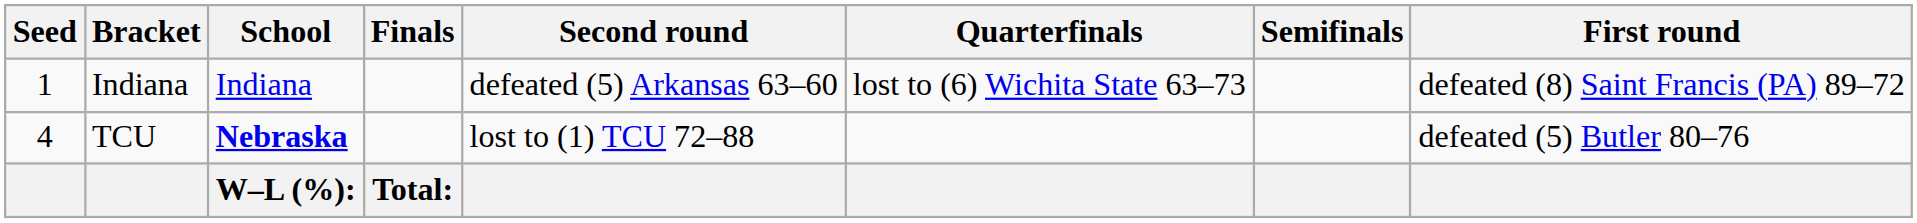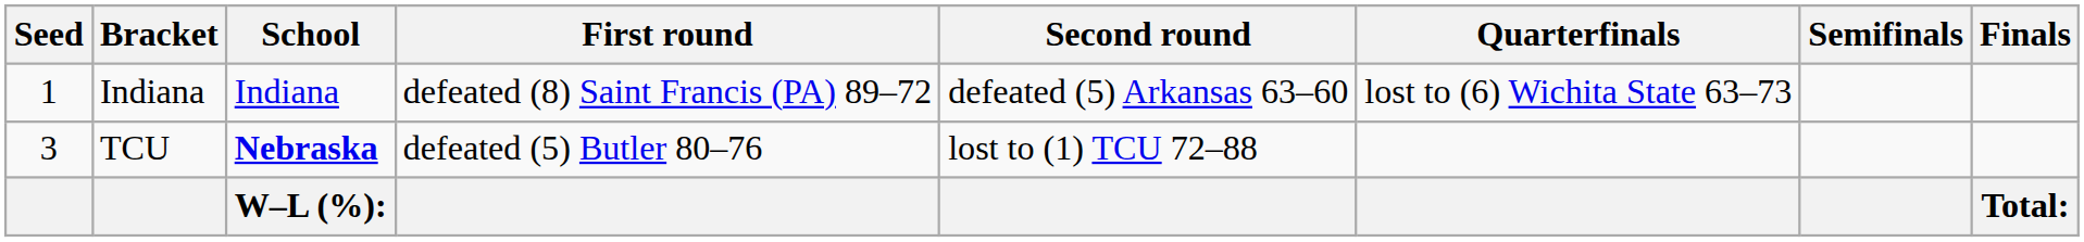 <table class="wikitable" style="white-space:nowrap; font-size:90%;">
 <tr>
 <th>Seed</th>
 <th>Bracket</th>
 <th>School</th>
-<th>Finals</th>
+<th>First round</th>
 <th>Second round</th>
 <th>Quarterfinals</th>
 <th>Semifinals</th>
-<th>First round</th>
+<th>Finals</th>
 </tr>
 <tr>
 <td align=center>1</td>
 <td>Indiana</td>
 <td><a href='#'>Indiana</a></td>
-<td></td>
+<td>defeated (8) <a href='#'>Saint Francis (PA)</a> 89–72</td>
 <td>defeated (5) <a href='#'>Arkansas</a> 63–60</td>
 <td>lost to (6) <a href='#'>Wichita State</a> 63–73</td>
 <td></td>
-<td>defeated (8) <a href='#'>Saint Francis (PA)</a> 89–72</td>
+<td></td>
 </tr>
 <tr>
-<td align=center>4</td>
+<td align=center>3</td>
 <td>TCU</td>
 <td><strong><a href='#'>Nebraska</a></strong></td>
-<td></td>
+<td>defeated (5) <a href='#'>Butler</a> 80–76</td>
 <td>lost to (1) <a href='#'>TCU</a> 72–88</td>
 <td></td>
 <td></td>
-<td>defeated (5) <a href='#'>Butler</a> 80–76</td>
+<td></td>
 </tr>
 <tr>
 <th></th>
 <th></th>
 <th>W–L (%):</th>
-<th> Total: </th>
 <th></th>
 <th></th>
 <th></th>
 <th></th>
+<th> Total: </th>
 </tr>
 </table>
